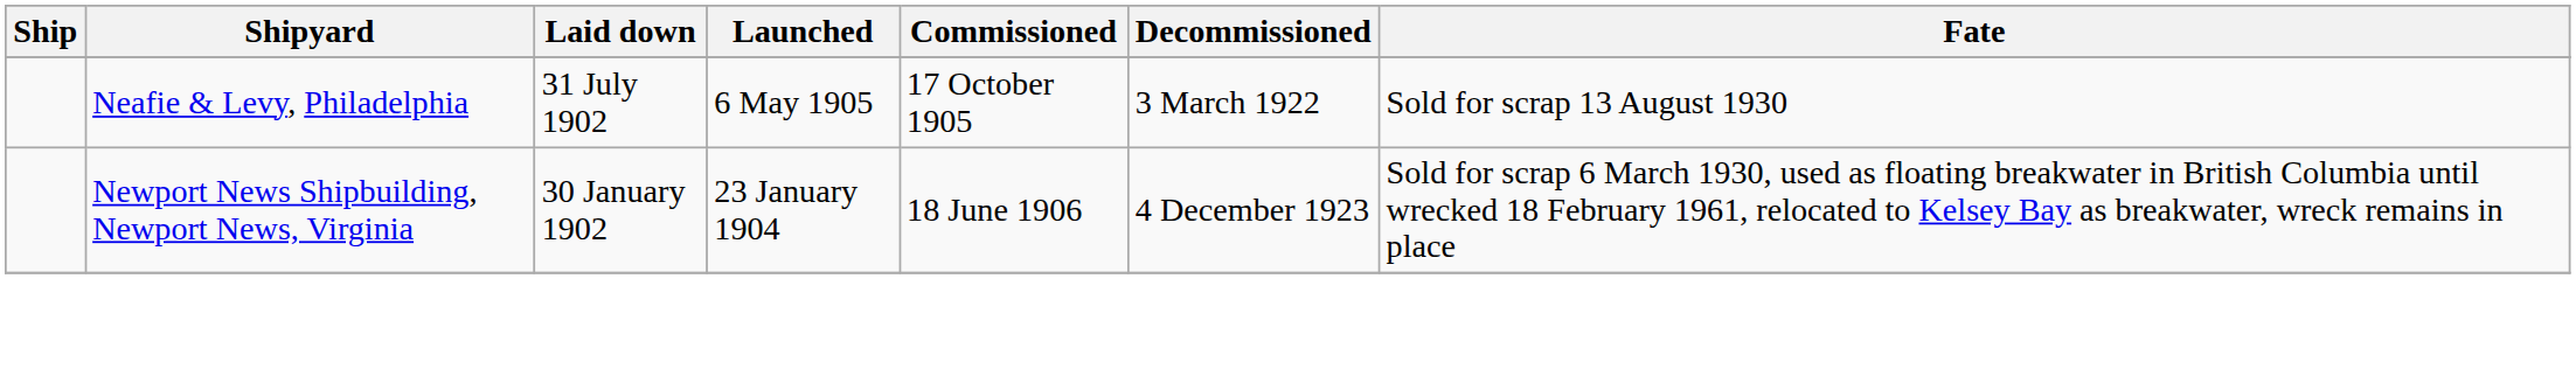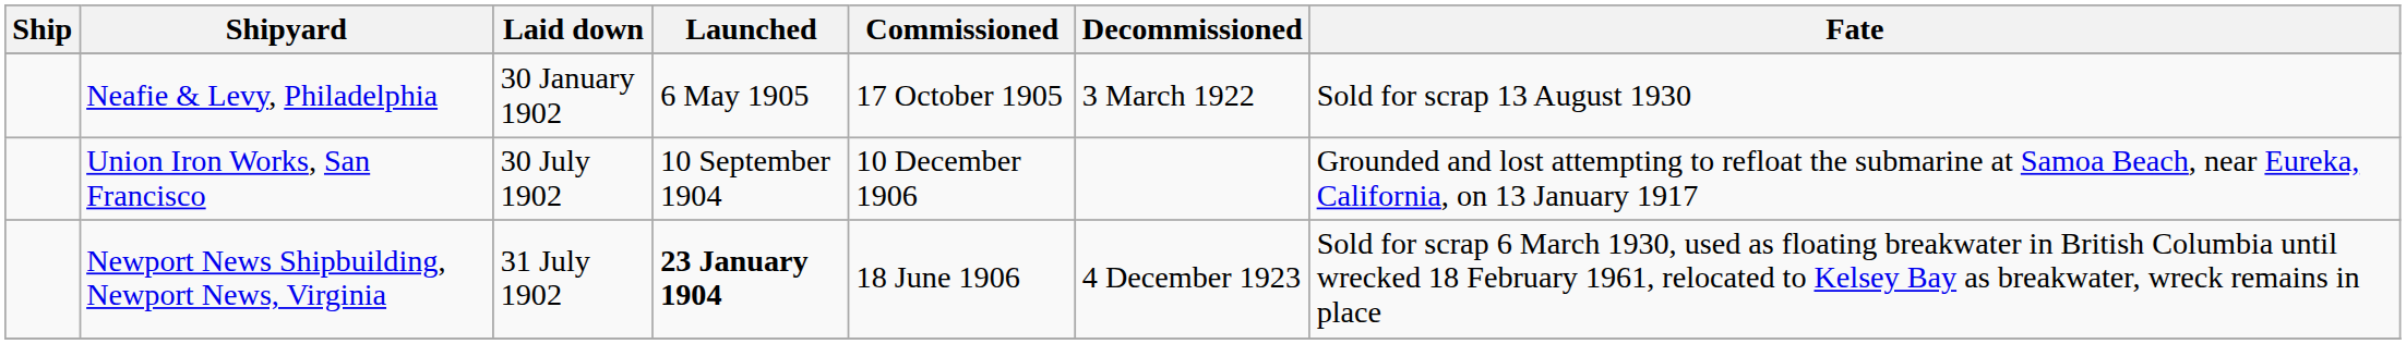 <table class="wikitable">
 <tr>
 <th>Ship</th>
 <th>Shipyard</th>
 <th>Laid down</th>
 <th>Launched</th>
 <th>Commissioned</th>
 <th>Decommissioned</th>
 <th>Fate</th>
 </tr>
 <tr>
 </tr>
 <tr>
 <td></td>
 <td><a href='#'>Neafie & Levy</a>, <a href='#'>Philadelphia</a></td>
-<td>31 July 1902</td>
+<td>30 January 1902</td>
 <td>6 May 1905</td>
 <td>17 October 1905</td>
 <td>3 March 1922</td>
 <td>Sold for scrap 13 August 1930</td>
 </tr>
 <tr>
 <td></td>
+<td><a href='#'>Union Iron Works</a>, <a href='#'>San Francisco</a></td>
+<td>30 July 1902</td>
+<td>10 September 1904</td>
+<td>10 December 1906</td>
+<td></td>
+<td>Grounded and lost attempting to refloat the submarine  at <a href='#'>Samoa Beach</a>, near <a href='#'>Eureka, California</a>, on 13 January 1917</td>
+</tr>
+<tr>
+<td></td>
 <td><a href='#'>Newport News Shipbuilding</a>, <a href='#'>Newport News, Virginia</a></td>
-<td>30 January 1902</td>
-<td>23 January 1904</td>
+<td>31 July 1902</td>
+<td><strong>23 January 1904</strong></td>
 <td>18 June 1906</td>
 <td>4 December 1923</td>
 <td>Sold for scrap 6 March 1930, used as floating breakwater in British Columbia until wrecked 18 February 1961, relocated to <a href='#'>Kelsey Bay</a> as breakwater, wreck remains in place</td>
 </tr>
 <tr>
 </tr>
 </table>
